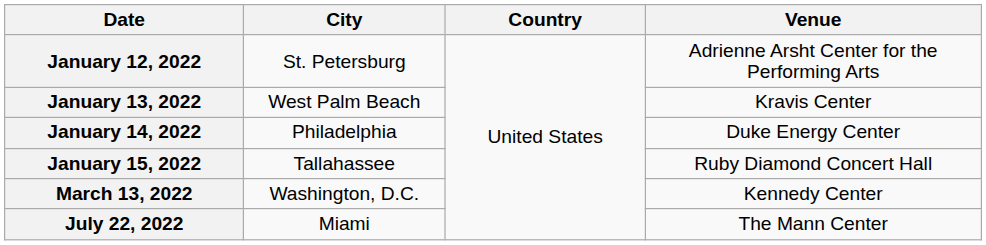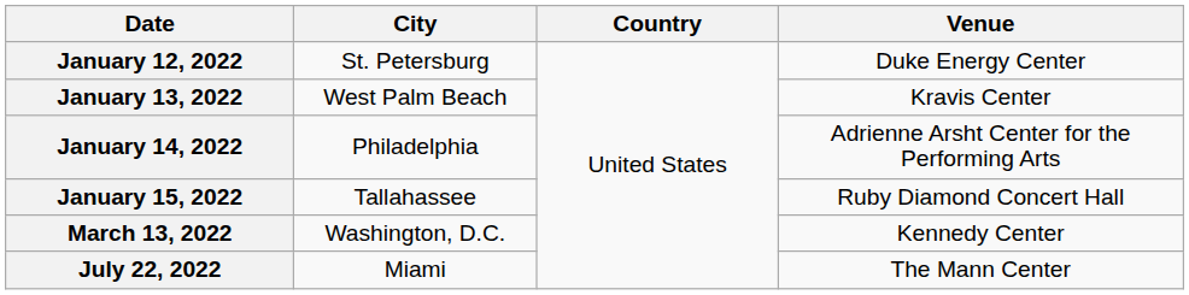 <table class="wikitable plainrowheaders" style="text-align:center;">
 <tr>
 <th scope="col" style="width:12em;">Date</th>
 <th scope="col" style="width:10em;">City</th>
 <th scope="col" style="width:10em;">Country</th>
 <th scope="col" style="width:17em;">Venue</th>
 </tr>
 <tr>
 <th scope="row" style="text-align:center;">January 12, 2022</th>
 <td>St. Petersburg</td>
 <td rowspan="6">United States</td>
-<td>Adrienne Arsht Center for the Performing Arts</td>
+<td>Duke Energy Center</td>
 </tr>
 <tr>
 <th scope="row" style="text-align:center;">January 13, 2022</th>
 <td>West Palm Beach</td>
 <td>Kravis Center</td>
 </tr>
 <tr>
 <th scope="row" style="text-align:center;">January 14, 2022</th>
 <td>Philadelphia</td>
-<td>Duke Energy Center</td>
+<td>Adrienne Arsht Center for the Performing Arts</td>
 </tr>
 <tr>
 <th scope="row" style="text-align:center;">January 15, 2022</th>
 <td>Tallahassee</td>
 <td>Ruby Diamond Concert Hall</td>
 </tr>
 <tr>
 <th scope="row" style="text-align:center;">March 13, 2022</th>
 <td>Washington, D.C.</td>
 <td>Kennedy Center</td>
 </tr>
 <tr>
 <th scope="row" style="text-align:center;">July 22, 2022</th>
 <td>Miami</td>
 <td>The Mann Center</td>
 </tr>
 </table>
